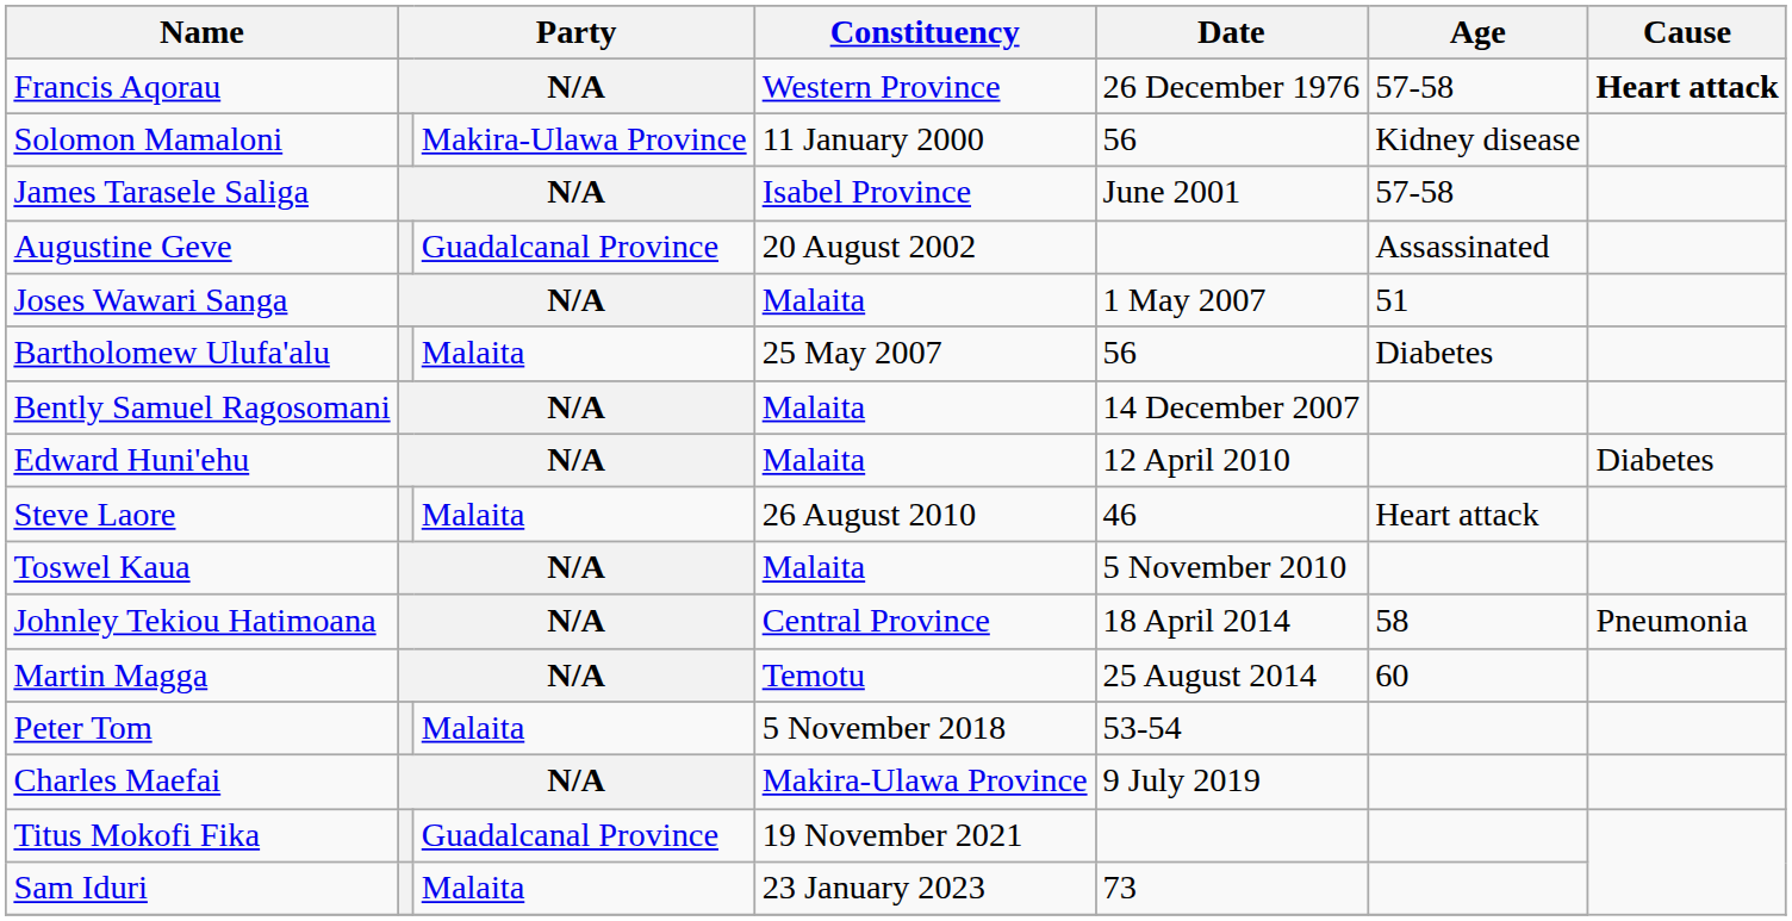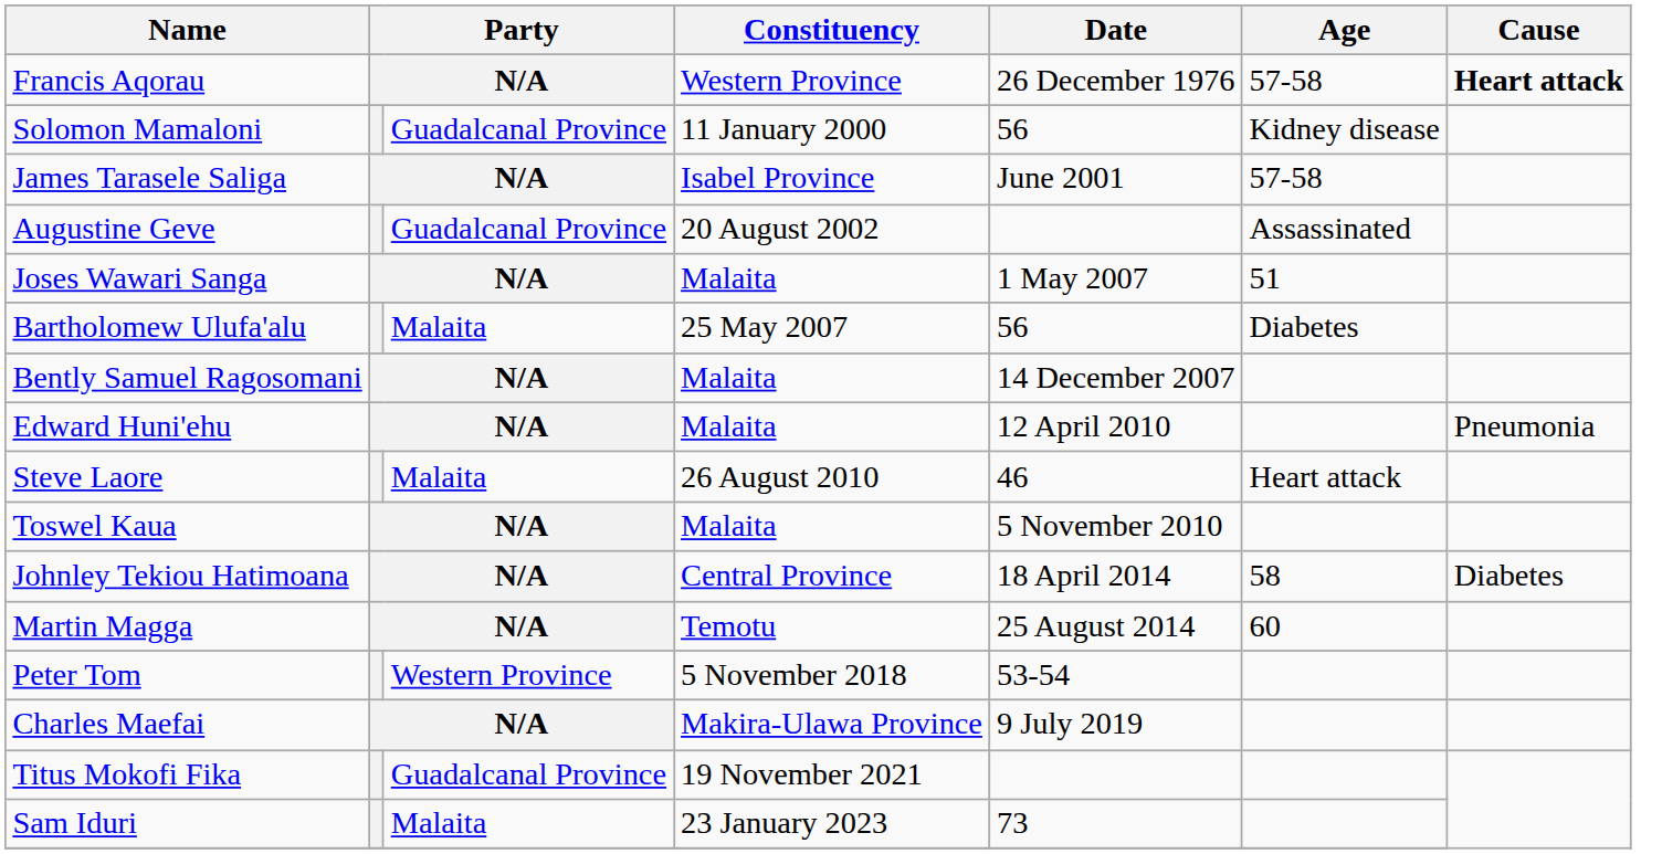 <table class="wikitable sortable">
 <tr>
 <th>Name</th>
 <th colspan=2>Party</th>
 <th><a href='#'>Constituency</a></th>
 <th>Date</th>
 <th>Age</th>
 <th>Cause</th>
 </tr>
 <tr>
 <td><a href='#'>Francis Aqorau</a></td>
 <th colspan=2>N/A</th>
 <td><a href='#'>Western Province</a><br></td>
 <td>26 December 1976</td>
 <td>57-58</td>
 <td><strong>Heart attack</strong></td>
 </tr>
 <tr>
 <td><a href='#'>Solomon Mamaloni</a></td>
 <th></th>
-<td><a href='#'>Makira-Ulawa Province</a><br></td>
+<td><a href='#'>Guadalcanal Province</a><br></td>
 <td>11 January 2000</td>
 <td>56</td>
 <td>Kidney disease</td>
 </tr>
 <tr>
 <td><a href='#'>James Tarasele Saliga</a></td>
 <th colspan=2>N/A</th>
 <td><a href='#'>Isabel Province</a><br></td>
 <td>June 2001</td>
 <td>57-58</td>
 <td></td>
 </tr>
 <tr>
 <td><a href='#'>Augustine Geve</a></td>
 <th></th>
 <td><a href='#'>Guadalcanal Province</a><br></td>
 <td>20 August 2002</td>
 <td></td>
 <td>Assassinated</td>
 </tr>
 <tr>
 <td><a href='#'>Joses Wawari Sanga</a></td>
 <th colspan=2>N/A</th>
 <td><a href='#'>Malaita</a><br></td>
 <td>1 May 2007</td>
 <td>51</td>
 <td></td>
 </tr>
 <tr>
 <td><a href='#'>Bartholomew Ulufa'alu</a></td>
 <th></th>
 <td><a href='#'>Malaita</a><br></td>
 <td>25 May 2007</td>
 <td>56</td>
 <td>Diabetes</td>
 </tr>
 <tr>
 <td><a href='#'>Bently Samuel Ragosomani</a></td>
 <th colspan=2>N/A</th>
 <td><a href='#'>Malaita</a><br></td>
 <td>14 December 2007</td>
 <td></td>
 <td></td>
 </tr>
 <tr>
 <td><a href='#'>Edward Huni'ehu</a></td>
 <th colspan=2>N/A</th>
 <td><a href='#'>Malaita</a><br></td>
 <td>12 April 2010</td>
 <td></td>
-<td>Diabetes</td>
+<td>Pneumonia</td>
 </tr>
 <tr>
 <td><a href='#'>Steve Laore</a></td>
 <th></th>
 <td><a href='#'>Malaita</a><br></td>
 <td>26 August 2010</td>
 <td>46</td>
 <td>Heart attack</td>
 </tr>
 <tr>
 <td><a href='#'>Toswel Kaua</a></td>
 <th colspan=2>N/A</th>
 <td><a href='#'>Malaita</a><br></td>
 <td>5 November 2010</td>
 <td></td>
 <td></td>
 </tr>
 <tr>
 <td><a href='#'>Johnley Tekiou Hatimoana</a></td>
 <th colspan=2>N/A</th>
 <td><a href='#'>Central Province</a><br></td>
 <td>18 April 2014</td>
 <td>58</td>
-<td>Pneumonia</td>
+<td>Diabetes</td>
 </tr>
 <tr>
 <td><a href='#'>Martin Magga</a></td>
 <th colspan=2>N/A</th>
 <td><a href='#'>Temotu</a><br></td>
 <td>25 August 2014</td>
 <td>60</td>
 <td></td>
 </tr>
 <tr>
 <td><a href='#'>Peter Tom</a></td>
 <th></th>
-<td><a href='#'>Malaita</a><br></td>
+<td><a href='#'>Western Province</a><br></td>
 <td>5 November 2018</td>
 <td>53-54</td>
 <td></td>
 </tr>
 <tr>
 <td><a href='#'>Charles Maefai</a></td>
 <th colspan=2>N/A</th>
 <td><a href='#'>Makira-Ulawa Province</a><br></td>
 <td>9 July 2019</td>
 <td></td>
 <td></td>
 </tr>
 <tr>
 <td><a href='#'>Titus Mokofi Fika</a></td>
 <th></th>
 <td><a href='#'>Guadalcanal Province</a><br></td>
 <td>19 November 2021</td>
 <td></td>
 <td></td>
 </tr>
 <tr>
 <td><a href='#'>Sam Iduri</a></td>
 <th></th>
 <td><a href='#'>Malaita</a><br></td>
 <td>23 January 2023</td>
 <td>73</td>
 <td></td>
 </tr>
 <tr>
 </tr>
 </table>
